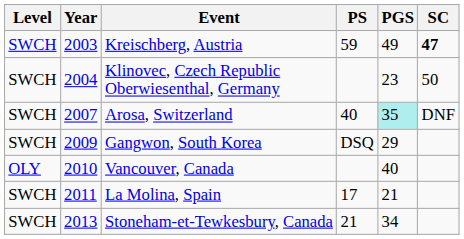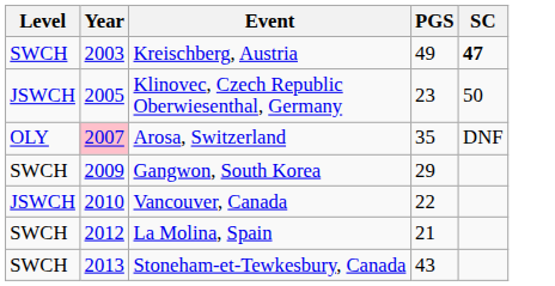 <table class="wikitable sortable">
 <tr>
 <th>Level</th>
 <th>Year</th>
 <th>Event</th>
-<th>PS</th>
 <th>PGS</th>
 <th>SC</th>
 </tr>
 <tr>
 <td><a href='#'>SWCH</a></td>
 <td><a href='#'>2003</a></td>
 <td> <a href='#'>Kreischberg</a>, <a href='#'>Austria</a></td>
-<td>59</td>
 <td>49</td>
 <td><strong>47</strong></td>
 </tr>
 <tr>
-<td>SWCH</td>
-<td><a href='#'>2004</a></td>
+<td><a href='#'>JSWCH</a></td>
+<td><a href='#'>2005</a></td>
 <td> <a href='#'>Klinovec</a>, <a href='#'>Czech Republic</a><br> <a href='#'>Oberwiesenthal</a>, <a href='#'>Germany</a></td>
-<td></td>
 <td>23</td>
 <td>50</td>
 </tr>
 <tr>
-<td>SWCH</td>
-<td><a href='#'>2007</a></td>
+<td><a href='#'>OLY</a></td>
+<td style="background: pink;"><a href='#'>2007</a></td>
 <td> <a href='#'>Arosa</a>, <a href='#'>Switzerland</a></td>
-<td>40</td>
-<td style="background: paleturquoise;">35</td>
+<td>35</td>
 <td>DNF</td>
 </tr>
 <tr>
 <td>SWCH</td>
 <td><a href='#'>2009</a></td>
 <td> <a href='#'>Gangwon</a>, <a href='#'>South Korea</a></td>
-<td>DSQ</td>
 <td>29</td>
 <td></td>
 </tr>
 <tr>
-<td><a href='#'>OLY</a></td>
+<td><a href='#'>JSWCH</a></td>
 <td><a href='#'>2010</a></td>
 <td> <a href='#'>Vancouver</a>, <a href='#'>Canada</a></td>
-<td></td>
-<td>40</td>
+<td>22</td>
 <td></td>
 </tr>
 <tr>
 <td>SWCH</td>
-<td><a href='#'>2011</a></td>
+<td><a href='#'>2012</a></td>
 <td> <a href='#'>La Molina</a>, <a href='#'>Spain</a></td>
-<td>17</td>
 <td>21</td>
 <td></td>
 </tr>
 <tr>
 <td>SWCH</td>
 <td><a href='#'>2013</a></td>
 <td> <a href='#'>Stoneham-et-Tewkesbury</a>, <a href='#'>Canada</a></td>
-<td>21</td>
-<td>34</td>
+<td>43</td>
 <td></td>
 </tr>
 </table>
